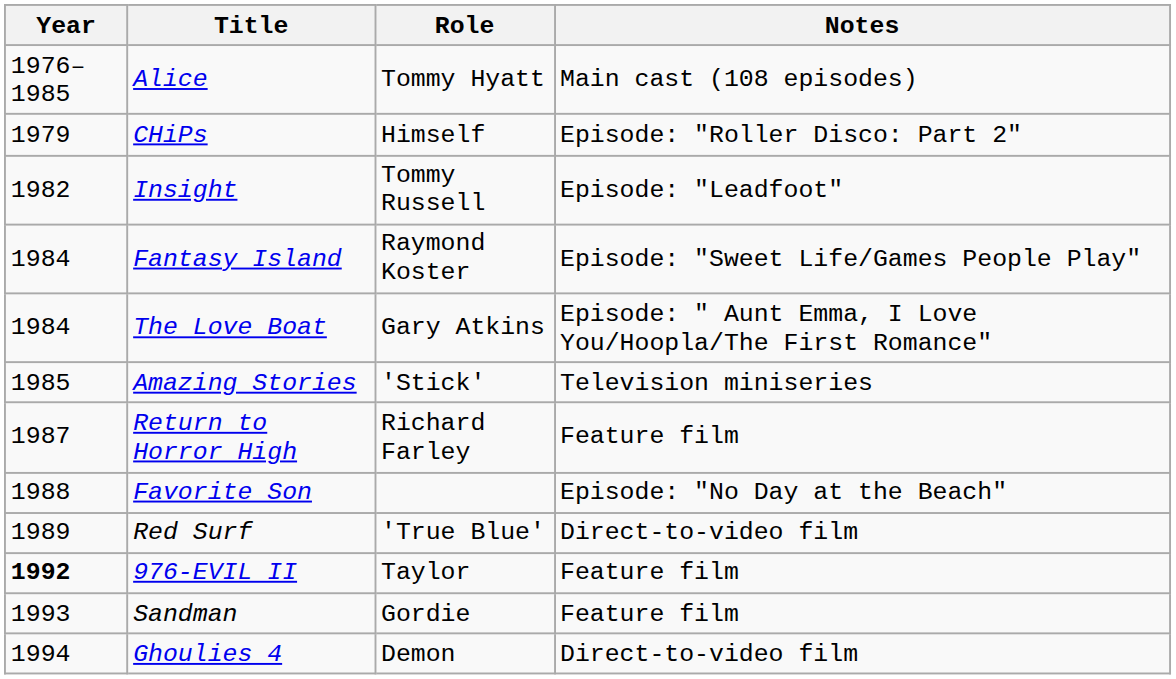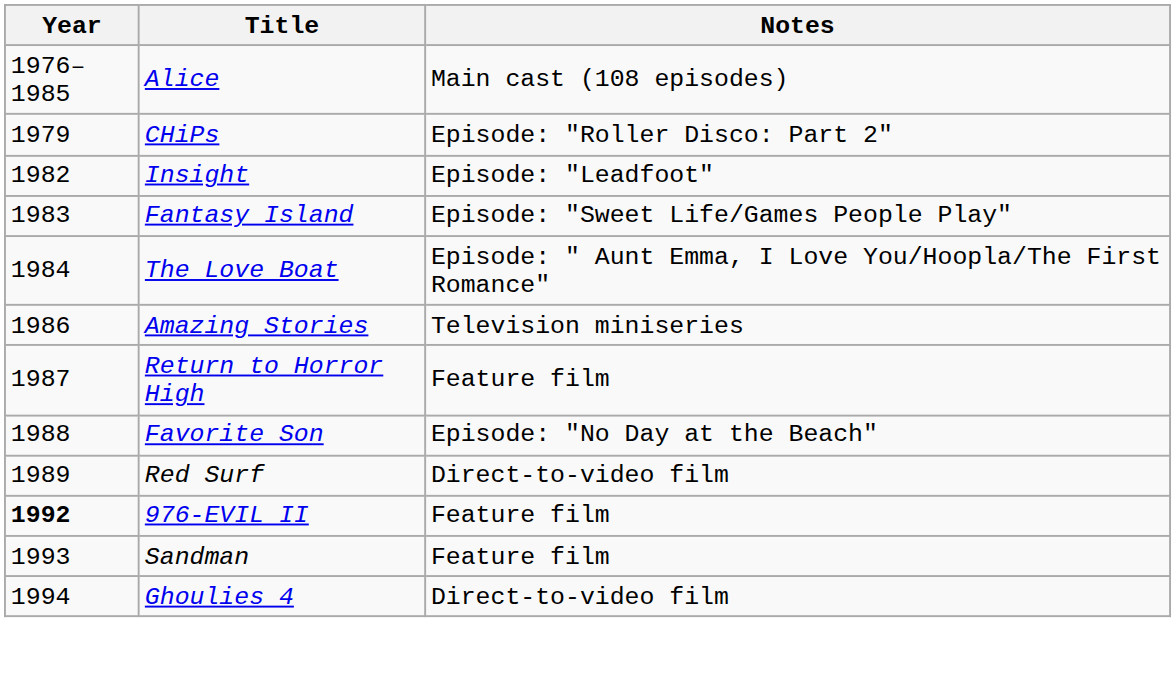 <table class="wikitable">
 <tr>
 <th>Year</th>
 <th>Title</th>
-<th>Role</th>
 <th>Notes</th>
 </tr>
 <tr>
 <td>1976–1985</td>
 <td><em><a href='#'>Alice</a></em></td>
-<td>Tommy Hyatt</td>
 <td>Main cast (108 episodes)</td>
 </tr>
 <tr>
 <td>1979</td>
 <td><em><a href='#'>CHiPs</a></em></td>
-<td>Himself</td>
 <td>Episode: "Roller Disco: Part 2"</td>
 </tr>
 <tr>
 <td>1982</td>
 <td><em><a href='#'>Insight</a></em></td>
-<td>Tommy Russell</td>
 <td>Episode: "Leadfoot"</td>
 </tr>
 <tr>
-<td>1984</td>
+<td>1983</td>
 <td><em><a href='#'>Fantasy Island</a></em></td>
-<td>Raymond Koster</td>
 <td>Episode: "Sweet Life/Games People Play"</td>
 </tr>
 <tr>
 <td>1984</td>
 <td><em><a href='#'>The Love Boat</a></em></td>
-<td>Gary Atkins</td>
 <td>Episode: " Aunt Emma, I Love You/Hoopla/The First Romance"</td>
 </tr>
 <tr>
-<td>1985</td>
+<td>1986</td>
 <td><em><a href='#'>Amazing Stories</a></em></td>
-<td>'Stick'</td>
 <td>Television miniseries</td>
 </tr>
 <tr>
 <td>1987</td>
 <td><em><a href='#'>Return to Horror High</a></em></td>
-<td>Richard Farley</td>
 <td>Feature film</td>
 </tr>
 <tr>
 <td>1988</td>
 <td><em><a href='#'>Favorite Son</a></em></td>
-<td></td>
 <td>Episode: "No Day at the Beach"</td>
 </tr>
 <tr>
 <td>1989</td>
 <td><em>Red Surf</em></td>
-<td>'True Blue'</td>
 <td>Direct-to-video film</td>
 </tr>
 <tr>
 <td><strong>1992</strong></td>
 <td><em><a href='#'>976-EVIL II</a></em></td>
-<td>Taylor</td>
 <td>Feature film</td>
 </tr>
 <tr>
 <td>1993</td>
 <td><em>Sandman</em></td>
-<td>Gordie</td>
 <td>Feature film</td>
 </tr>
 <tr>
 <td>1994</td>
 <td><em><a href='#'>Ghoulies 4</a></em></td>
-<td>Demon</td>
 <td>Direct-to-video film</td>
 </tr>
 </table>
